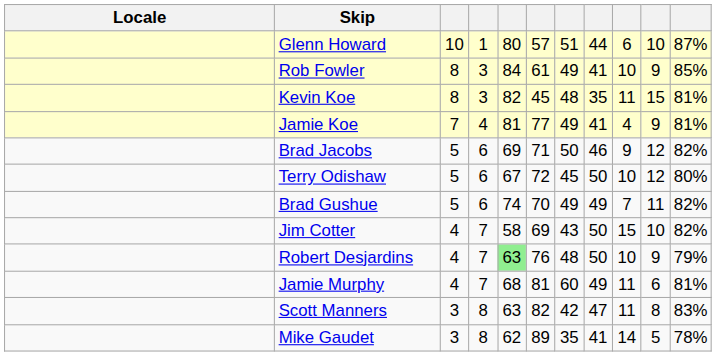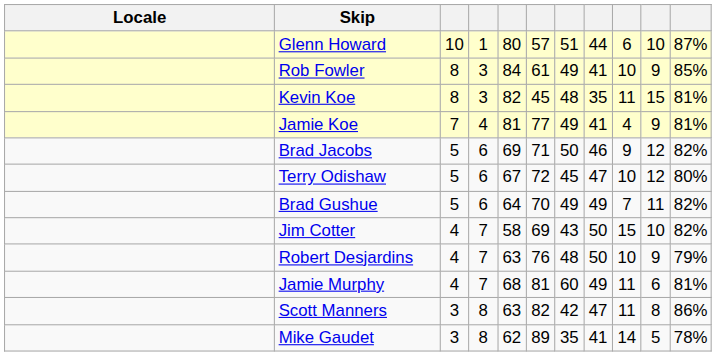 <table class="wikitable" style="text-align: center;">
 <tr>
 <th width=250>Locale</th>
 <th width=150>Skip</th>
 <th width=20></th>
 <th width=20></th>
 <th width=20></th>
 <th width=20></th>
 <th width=20></th>
 <th width=20></th>
 <th width=20></th>
 <th width=20></th>
 <th width=20></th>
 </tr>
 <tr bgcolor="#ffffcc">
 <td style="text-align: left;"></td>
 <td style="text-align: left;"><a href='#'>Glenn Howard</a></td>
 <td>10</td>
 <td>1</td>
 <td>80</td>
 <td>57</td>
 <td>51</td>
 <td>44</td>
 <td>6</td>
 <td>10</td>
 <td>87%</td>
 </tr>
 <tr bgcolor="#ffffcc">
 <td style="text-align: left;"></td>
 <td style="text-align: left;"><a href='#'>Rob Fowler</a></td>
 <td>8</td>
 <td>3</td>
 <td>84</td>
 <td>61</td>
 <td>49</td>
 <td>41</td>
 <td>10</td>
 <td>9</td>
 <td>85%</td>
 </tr>
 <tr bgcolor="#ffffcc">
 <td style="text-align: left;"></td>
 <td style="text-align: left;"><a href='#'>Kevin Koe</a></td>
 <td>8</td>
 <td>3</td>
 <td>82</td>
 <td>45</td>
 <td>48</td>
 <td>35</td>
 <td>11</td>
 <td>15</td>
 <td>81%</td>
 </tr>
 <tr bgcolor="#ffffcc">
 <td style="text-align: left;"></td>
 <td style="text-align: left;"><a href='#'>Jamie Koe</a></td>
 <td>7</td>
 <td>4</td>
 <td>81</td>
 <td>77</td>
 <td>49</td>
 <td>41</td>
 <td>4</td>
 <td>9</td>
 <td>81%</td>
 </tr>
 <tr>
 <td style="text-align: left;"></td>
 <td style="text-align: left;"><a href='#'>Brad Jacobs</a></td>
 <td>5</td>
 <td>6</td>
 <td>69</td>
 <td>71</td>
 <td>50</td>
 <td>46</td>
 <td>9</td>
 <td>12</td>
 <td>82%</td>
 </tr>
 <tr>
 <td style="text-align: left;"></td>
 <td style="text-align: left;"><a href='#'>Terry Odishaw</a></td>
 <td>5</td>
 <td>6</td>
 <td>67</td>
 <td>72</td>
 <td>45</td>
-<td>50</td>
+<td>47</td>
 <td>10</td>
 <td>12</td>
 <td>80%</td>
 </tr>
 <tr>
 <td style="text-align: left;"></td>
 <td style="text-align: left;"><a href='#'>Brad Gushue</a></td>
 <td>5</td>
 <td>6</td>
-<td>74</td>
+<td>64</td>
 <td>70</td>
 <td>49</td>
 <td>49</td>
 <td>7</td>
 <td>11</td>
 <td>82%</td>
 </tr>
 <tr>
 <td style="text-align: left;"></td>
 <td style="text-align: left;"><a href='#'>Jim Cotter</a></td>
 <td>4</td>
 <td>7</td>
 <td>58</td>
 <td>69</td>
 <td>43</td>
 <td>50</td>
 <td>15</td>
 <td>10</td>
 <td>82%</td>
 </tr>
 <tr>
 <td style="text-align: left;"></td>
 <td style="text-align: left;"><a href='#'>Robert Desjardins</a></td>
 <td>4</td>
 <td>7</td>
-<td style="background: lightgreen;">63</td>
+<td>63</td>
 <td>76</td>
 <td>48</td>
 <td>50</td>
 <td>10</td>
 <td>9</td>
 <td>79%</td>
 </tr>
 <tr>
 <td style="text-align: left;"></td>
 <td style="text-align: left;"><a href='#'>Jamie Murphy</a></td>
 <td>4</td>
 <td>7</td>
 <td>68</td>
 <td>81</td>
 <td>60</td>
 <td>49</td>
 <td>11</td>
 <td>6</td>
 <td>81%</td>
 </tr>
 <tr>
 <td style="text-align: left;"></td>
 <td style="text-align: left;"><a href='#'>Scott Manners</a></td>
 <td>3</td>
 <td>8</td>
 <td>63</td>
 <td>82</td>
 <td>42</td>
 <td>47</td>
 <td>11</td>
 <td>8</td>
-<td>83%</td>
+<td>86%</td>
 </tr>
 <tr>
 <td style="text-align: left;"></td>
 <td style="text-align: left;"><a href='#'>Mike Gaudet</a></td>
 <td>3</td>
 <td>8</td>
 <td>62</td>
 <td>89</td>
 <td>35</td>
 <td>41</td>
 <td>14</td>
 <td>5</td>
 <td>78%</td>
 </tr>
 </table>
